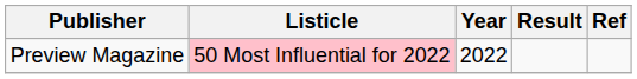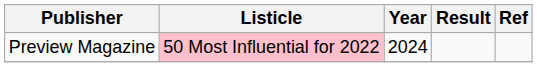 <table class="wikitable sortable">
 <tr>
 <th>Publisher</th>
 <th>Listicle</th>
 <th>Year</th>
 <th>Result</th>
 <th>Ref</th>
 </tr>
 <tr>
 <td>Preview Magazine</td>
 <td style="background: pink;">50 Most Influential for 2022</td>
-<td>2022</td>
+<td>2024</td>
 <td></td>
 <td style="text-align:center;"></td>
 </tr>
 <tr>
 </tr>
 </table>
